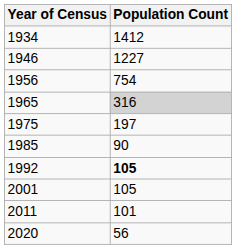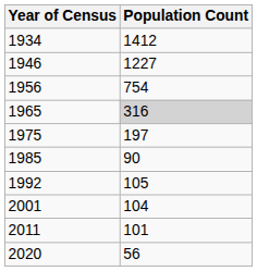 <table class="wikitable sortable">
 <tr>
 <th>Year of Census</th>
 <th>Population Count</th>
 </tr>
 <tr>
 <td>1934</td>
 <td>1412</td>
 </tr>
 <tr>
 <td>1946</td>
 <td>1227</td>
 </tr>
 <tr>
 <td>1956</td>
 <td>754</td>
 </tr>
 <tr>
 <td>1965</td>
 <td style="background: lightgrey;">316</td>
 </tr>
 <tr>
 <td>1975</td>
 <td>197</td>
 </tr>
 <tr>
 <td>1985</td>
 <td>90</td>
 </tr>
 <tr>
 <td>1992</td>
-<td><strong>105</strong></td>
+<td>105</td>
 </tr>
 <tr>
 <td>2001</td>
-<td>105</td>
+<td>104</td>
 </tr>
 <tr>
 <td>2011</td>
 <td>101</td>
 </tr>
 <tr>
 <td>2020</td>
 <td>56</td>
 </tr>
 </table>
